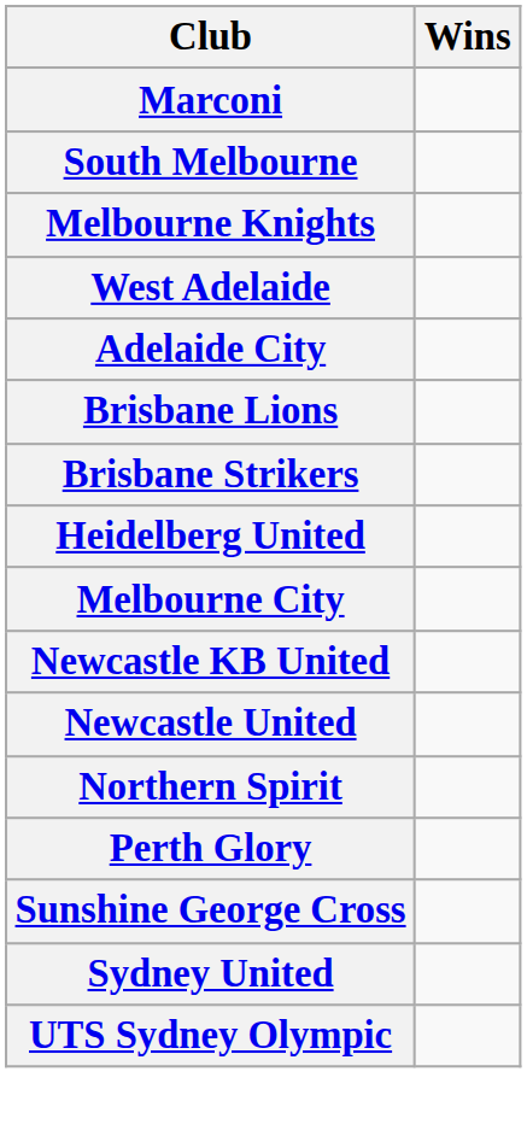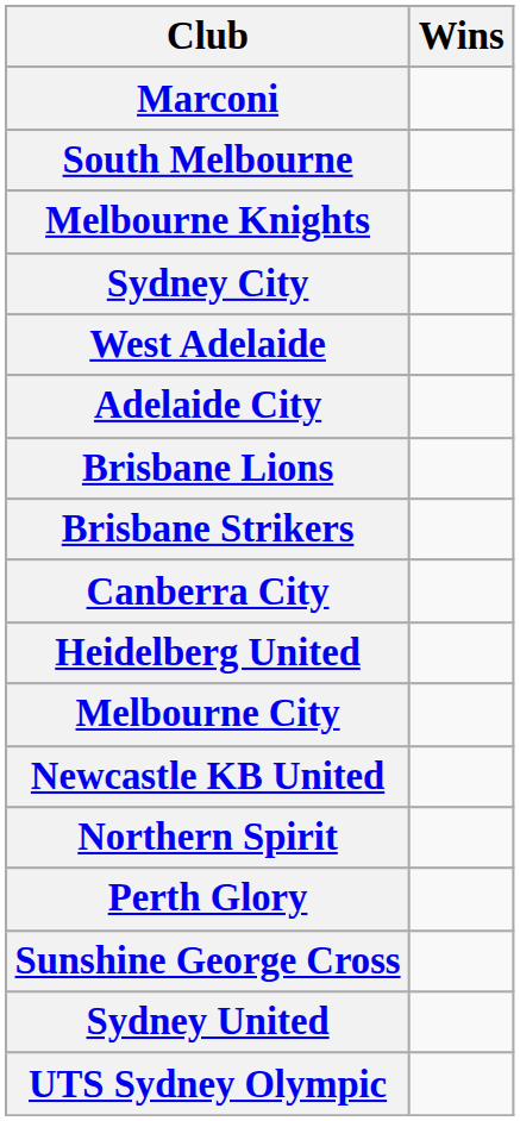 <table class="sortable wikitable plainrowheaders">
 <tr>
 <th>Club</th>
 <th>Wins</th>
 </tr>
 <tr>
 <th scope="row"><a href='#'>Marconi</a></th>
 <td align="center"></td>
 </tr>
 <tr>
 <th scope="row"><a href='#'>South Melbourne</a></th>
 <td align="center"></td>
 </tr>
 <tr>
 <th scope="row"><a href='#'>Melbourne Knights</a></th>
+<td align="center"></td>
+</tr>
+<tr>
+<th scope="row"><a href='#'>Sydney City</a></th>
 <td align="center"></td>
 </tr>
 <tr>
 <th scope="row"><a href='#'>West Adelaide</a></th>
 <td align="center"></td>
 </tr>
 <tr>
 <th scope="row"><a href='#'>Adelaide City</a></th>
 <td align="center"></td>
 </tr>
 <tr>
 <th scope="row"><a href='#'>Brisbane Lions</a></th>
 <td align="center"></td>
 </tr>
 <tr>
 <th scope="row"><a href='#'>Brisbane Strikers</a></th>
 <td align="center"></td>
 </tr>
 <tr>
+<th scope="row"><a href='#'>Canberra City</a></th>
+<td align="center"></td>
+</tr>
+<tr>
 <th scope="row"><a href='#'>Heidelberg United</a></th>
 <td align="center"></td>
 </tr>
 <tr>
 <th scope="row"><a href='#'>Melbourne City</a></th>
 <td align="center"></td>
 </tr>
 <tr>
 <th scope="row"><a href='#'>Newcastle KB United</a></th>
-<td align="center"></td>
-</tr>
-<tr>
-<th scope="row"><a href='#'>Newcastle United</a></th>
 <td align="center"></td>
 </tr>
 <tr>
 <th scope="row"><a href='#'>Northern Spirit</a></th>
 <td align="center"></td>
 </tr>
 <tr>
 <th scope="row"><a href='#'>Perth Glory</a></th>
 <td align="center"></td>
 </tr>
 <tr>
 <th scope="row"><a href='#'>Sunshine George Cross</a></th>
 <td align="center"></td>
 </tr>
 <tr>
 <th scope="row"><a href='#'>Sydney United</a></th>
 <td align="center"></td>
 </tr>
 <tr>
 <th scope="row"><a href='#'>UTS Sydney Olympic</a></th>
 <td align="center"></td>
 </tr>
 </table>
